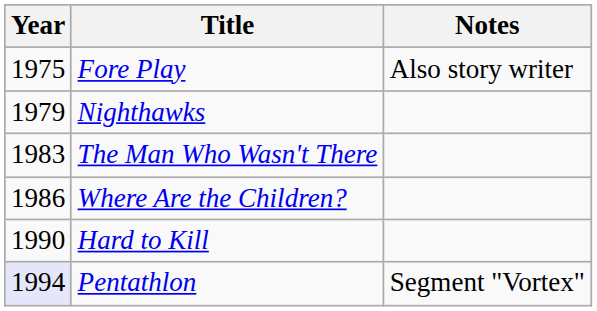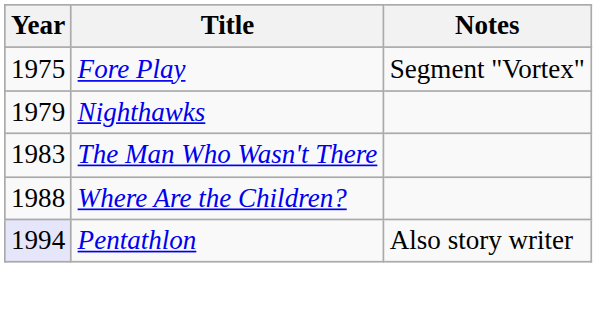 <table class="wikitable">
 <tr>
 <th>Year</th>
 <th>Title</th>
 <th>Notes</th>
 </tr>
 <tr>
 <td>1975</td>
 <td><em><a href='#'>Fore Play</a></em></td>
-<td>Also story writer</td>
+<td>Segment "Vortex"</td>
 </tr>
 <tr>
 <td>1979</td>
 <td><em><a href='#'>Nighthawks</a></em></td>
 <td></td>
 </tr>
 <tr>
 <td>1983</td>
 <td><em><a href='#'>The Man Who Wasn't There</a></em></td>
 <td></td>
 </tr>
 <tr>
-<td>1986</td>
+<td>1988</td>
 <td><em><a href='#'>Where Are the Children?</a></em></td>
-<td></td>
-</tr>
-<tr>
-<td>1990</td>
-<td><em><a href='#'>Hard to Kill</a></em></td>
 <td></td>
 </tr>
 <tr>
 <td style="background: lavender;">1994</td>
 <td><em><a href='#'>Pentathlon</a></em></td>
-<td>Segment "Vortex"</td>
+<td>Also story writer</td>
 </tr>
 </table>
